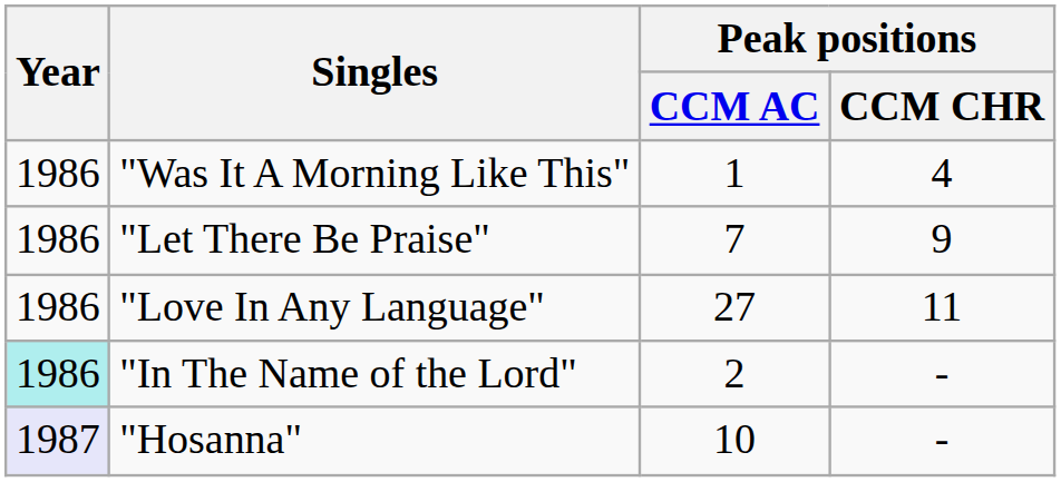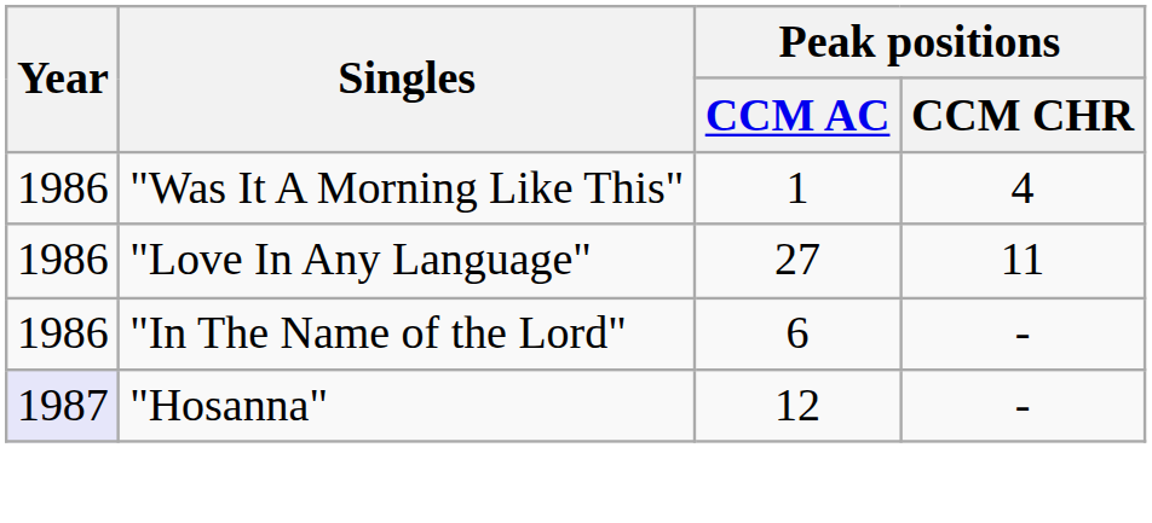 <table class="wikitable">
 <tr>
 <th rowspan="2">Year</th>
 <th rowspan="2">Singles</th>
 <th colspan="2">Peak positions</th>
 </tr>
 <tr>
 <th><a href='#'>CCM AC</a><br></th>
 <th>CCM CHR<br></th>
 </tr>
 <tr>
 <td>1986</td>
 <td>"Was It A Morning Like This"</td>
 <td align="center">1</td>
 <td align="center">4</td>
 </tr>
 <tr>
 <td>1986</td>
-<td>"Let There Be Praise"</td>
-<td align="center">7</td>
-<td align="center">9</td>
-</tr>
-<tr>
-<td>1986</td>
 <td>"Love In Any Language"</td>
 <td align="center">27</td>
 <td align="center">11</td>
 </tr>
 <tr>
-<td style="background: paleturquoise;">1986</td>
+<td>1986</td>
 <td>"In The Name of the Lord"</td>
-<td align="center">2</td>
+<td align="center">6</td>
 <td align="center">-</td>
 </tr>
 <tr>
 <td style="background: lavender;">1987</td>
 <td>"Hosanna"</td>
-<td align="center">10</td>
+<td align="center">12</td>
 <td align="center">-</td>
 </tr>
 </table>
